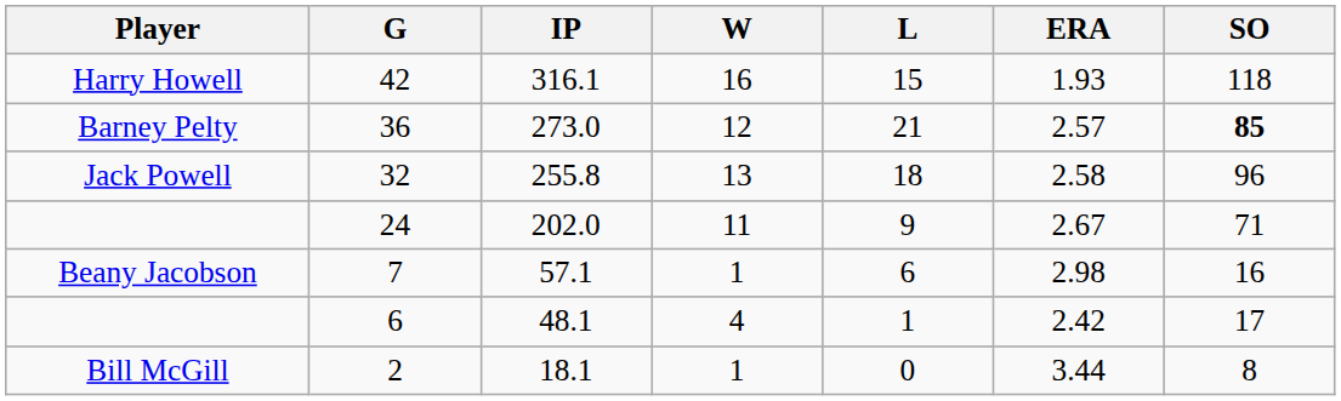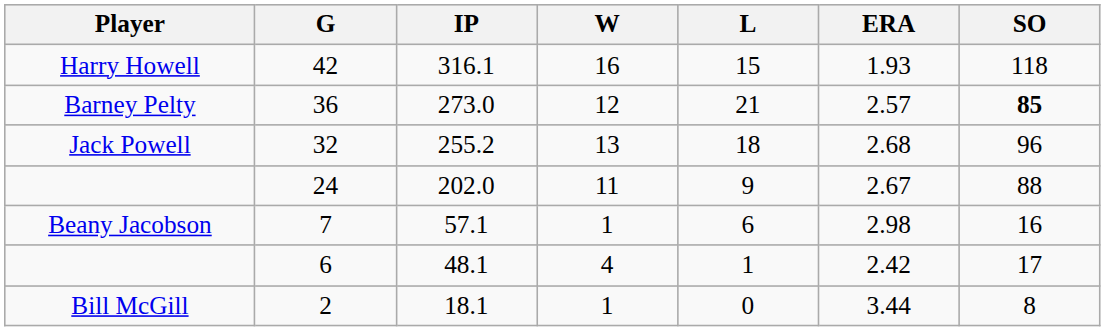 <table class="wikitable sortable">
 <tr>
 <th bgcolor="#DDDDFF" width="16%">Player</th>
 <th bgcolor="#DDDDFF" width="9%">G</th>
 <th bgcolor="#DDDDFF" width="9%">IP</th>
 <th bgcolor="#DDDDFF" width="9%">W</th>
 <th bgcolor="#DDDDFF" width="9%">L</th>
 <th bgcolor="#DDDDFF" width="9%">ERA</th>
 <th bgcolor="#DDDDFF" width="9%">SO</th>
 </tr>
 <tr align="center">
 <td><a href='#'>Harry Howell</a></td>
 <td>42</td>
 <td>316.1</td>
 <td>16</td>
 <td>15</td>
 <td>1.93</td>
 <td>118</td>
 </tr>
 <tr align=center>
 <td><a href='#'>Barney Pelty</a></td>
 <td>36</td>
 <td>273.0</td>
 <td>12</td>
 <td>21</td>
 <td>2.57</td>
 <td><strong>85</strong></td>
 </tr>
 <tr align=center>
 <td><a href='#'>Jack Powell</a></td>
 <td>32</td>
-<td>255.8</td>
+<td>255.2</td>
 <td>13</td>
 <td>18</td>
-<td>2.58</td>
+<td>2.68</td>
 <td>96</td>
 </tr>
 <tr align=center>
 <td></td>
 <td>24</td>
 <td>202.0</td>
 <td>11</td>
 <td>9</td>
 <td>2.67</td>
-<td>71</td>
+<td>88</td>
 </tr>
 <tr align="center">
 <td><a href='#'>Beany Jacobson</a></td>
 <td>7</td>
 <td>57.1</td>
 <td>1</td>
 <td>6</td>
 <td>2.98</td>
 <td>16</td>
 </tr>
 <tr align=center>
 <td></td>
 <td>6</td>
 <td>48.1</td>
 <td>4</td>
 <td>1</td>
 <td>2.42</td>
 <td>17</td>
 </tr>
 <tr align="center">
 <td><a href='#'>Bill McGill</a></td>
 <td>2</td>
 <td>18.1</td>
 <td>1</td>
 <td>0</td>
 <td>3.44</td>
 <td>8</td>
 </tr>
 </table>
